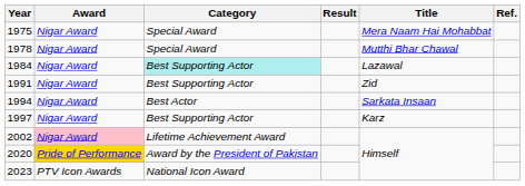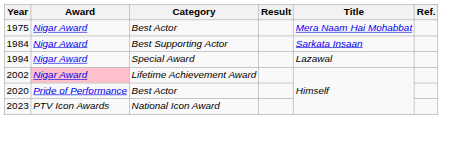 <table class="wikitable">
 <tr>
 <th>Year</th>
 <th>Award</th>
 <th>Category</th>
 <th>Result</th>
 <th>Title</th>
 <th>Ref.</th>
 </tr>
 <tr>
 <td>1975</td>
 <td><em><a href='#'>Nigar Award</a></em></td>
-<td><em>Special Award</em></td>
+<td><em>Best Actor</em></td>
 <td></td>
 <td><em><a href='#'>Mera Naam Hai Mohabbat</a></em></td>
 <td></td>
 </tr>
 <tr>
-<td>1978</td>
-<td><em><a href='#'>Nigar Award</a></em></td>
-<td><em>Special Award</em></td>
-<td></td>
-<td><em><a href='#'>Mutthi Bhar Chawal</a></em></td>
-<td></td>
-</tr>
-<tr>
 <td>1984</td>
-<td><em><a href='#'>Nigar Award</a></em></td>
-<td style="background: paleturquoise;"><em>Best Supporting Actor</em></td>
-<td></td>
-<td><em>Lazawal</em></td>
-<td></td>
-</tr>
-<tr>
-<td>1991</td>
 <td><em><a href='#'>Nigar Award</a></em></td>
 <td><em>Best Supporting Actor</em></td>
 <td></td>
-<td><em>Zid</em></td>
+<td><em><a href='#'>Sarkata Insaan</a></em></td>
 <td></td>
 </tr>
 <tr>
 <td>1994</td>
 <td><em><a href='#'>Nigar Award</a></em></td>
-<td><em>Best Actor</em></td>
+<td><em>Special Award</em></td>
 <td></td>
-<td><em><a href='#'>Sarkata Insaan</a></em></td>
-<td></td>
-</tr>
-<tr>
-<td>1997</td>
-<td><em><a href='#'>Nigar Award</a></em></td>
-<td><em>Best Supporting Actor</em></td>
-<td></td>
-<td><em>Karz</em></td>
+<td><em>Lazawal</em></td>
 <td></td>
 </tr>
 <tr>
 <td>2002</td>
 <td style="background: pink;"><em><a href='#'>Nigar Award</a></em></td>
 <td><em>Lifetime Achievement Award</em></td>
 <td></td>
 <td rowspan="3"><em>Himself</em></td>
 <td></td>
 </tr>
 <tr>
 <td>2020</td>
-<td style="background: gold;"><em><a href='#'>Pride of Performance</a></em></td>
-<td><em>Award by the <a href='#'>President of Pakistan</a></em></td>
+<td><em><a href='#'>Pride of Performance</a></em></td>
+<td><em>Best Actor</em></td>
 <td></td>
 <td></td>
 </tr>
 <tr>
 <td>2023</td>
 <td><em>PTV Icon Awards</em></td>
 <td><em>National Icon Award</em></td>
 <td></td>
 <td></td>
 </tr>
 </table>
